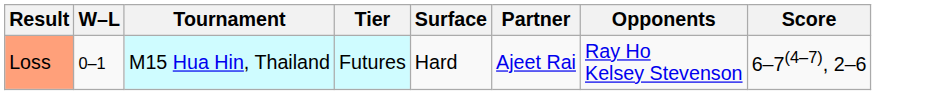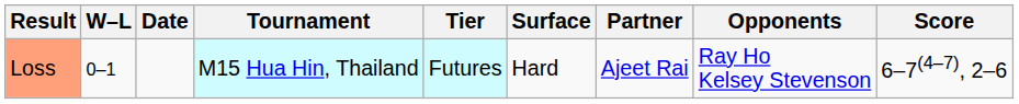 <table class="sortable wikitable">
 <tr>
 <th>Result</th>
 <th class="unsortable">W–L</th>
+<th>Date</th>
 <th>Tournament</th>
 <th>Tier</th>
 <th>Surface</th>
 <th>Partner</th>
 <th>Opponents</th>
 <th class="unsortable">Score</th>
 </tr>
 <tr>
 <td bgcolor=FFA07A>Loss</td>
 <td><small>0–1</small></td>
+<td></td>
 <td style="background:#cffcff;">M15 <a href='#'>Hua Hin</a>, Thailand</td>
 <td style="background:#cffcff;">Futures</td>
 <td>Hard</td>
 <td> <a href='#'>Ajeet Rai</a></td>
 <td> <a href='#'>Ray Ho</a><br> <a href='#'>Kelsey Stevenson</a></td>
 <td>6–7<sup>(4–7)</sup>, 2–6</td>
 </tr>
 </table>
